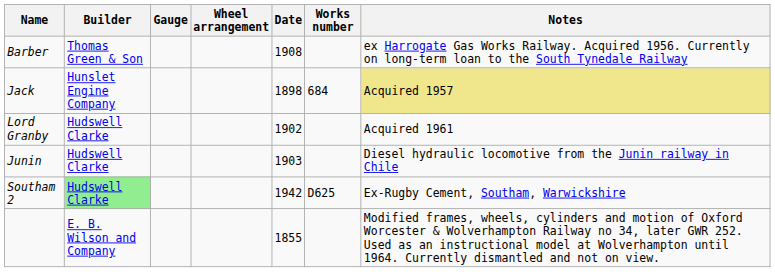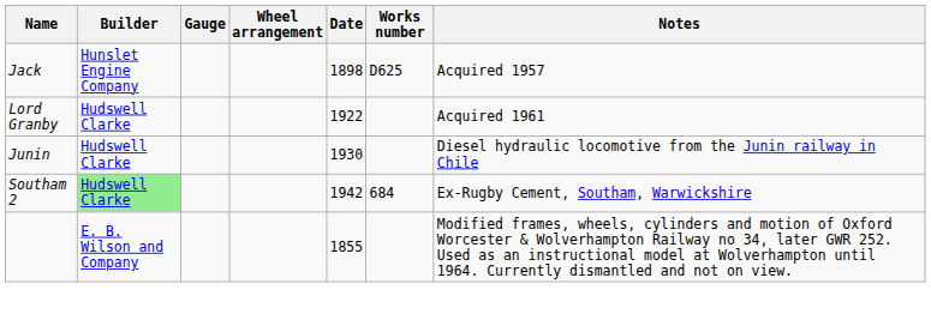 <table class="wikitable">
 <tr>
 <th>Name</th>
 <th>Builder</th>
 <th>Gauge</th>
 <th>Wheel<br>arrangement</th>
 <th>Date</th>
 <th>Works number</th>
 <th>Notes</th>
 </tr>
 <tr>
-<td><em>Barber</em></td>
-<td><a href='#'>Thomas Green & Son</a></td>
-<td></td>
-<td></td>
-<td>1908</td>
-<td></td>
-<td>ex <a href='#'>Harrogate</a> Gas Works Railway. Acquired 1956. Currently on long-term loan to the <a href='#'>South Tynedale Railway</a></td>
-</tr>
-<tr>
 <td><em>Jack</em></td>
 <td><a href='#'>Hunslet Engine Company</a></td>
 <td></td>
 <td></td>
 <td>1898</td>
-<td>684</td>
-<td style="background: khaki;">Acquired 1957</td>
+<td>D625</td>
+<td>Acquired 1957</td>
 </tr>
 <tr>
 <td><em>Lord Granby</em></td>
 <td><a href='#'>Hudswell Clarke</a></td>
 <td></td>
 <td></td>
-<td>1902</td>
+<td>1922</td>
 <td></td>
 <td>Acquired 1961</td>
 </tr>
 <tr>
 <td><em>Junin</em></td>
 <td><a href='#'>Hudswell Clarke</a></td>
 <td></td>
 <td></td>
-<td>1903</td>
+<td>1930</td>
 <td></td>
 <td>Diesel hydraulic locomotive from the <a href='#'>Junin railway in Chile</a></td>
 </tr>
 <tr>
 <td><em>Southam 2</em></td>
 <td style="background: lightgreen;"><a href='#'>Hudswell Clarke</a></td>
 <td></td>
 <td></td>
 <td>1942</td>
-<td>D625</td>
+<td>684</td>
 <td>Ex-Rugby Cement, <a href='#'>Southam</a>, <a href='#'>Warwickshire</a></td>
 </tr>
 <tr>
 <td></td>
 <td><a href='#'>E. B. Wilson and Company</a></td>
 <td></td>
 <td></td>
 <td>1855</td>
 <td></td>
 <td>Modified frames, wheels, cylinders and motion of Oxford Worcester & Wolverhampton Railway no 34, later GWR 252. Used as an instructional model at Wolverhampton until 1964. Currently dismantled and not on view.</td>
 </tr>
 </table>
